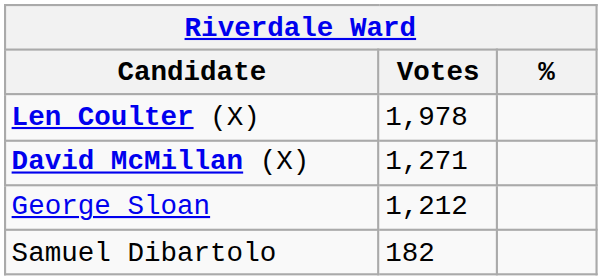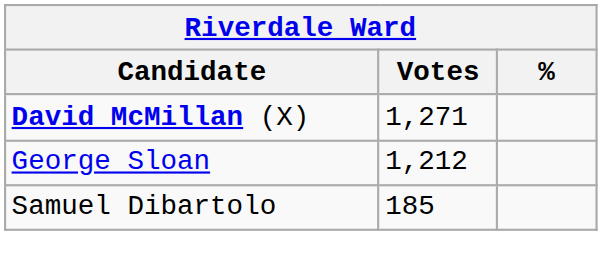 <table class="wikitable">
 <tr>
 <th colspan="3"><a href='#'>Riverdale Ward</a></th>
 </tr>
 <tr>
 <th style="width: 170px">Candidate</th>
 <th style="width: 50px">Votes</th>
 <th style="width: 40px">%</th>
-</tr>
-<tr>
-<td><strong><a href='#'>Len Coulter</a></strong> (X)</td>
-<td>1,978</td>
-<td></td>
 </tr>
 <tr>
 <td><strong><a href='#'>David McMillan</a></strong> (X)</td>
 <td>1,271</td>
 <td></td>
 </tr>
 <tr>
 <td><a href='#'>George Sloan</a></td>
 <td>1,212</td>
 <td></td>
 </tr>
 <tr>
 <td>Samuel Dibartolo</td>
-<td>182</td>
+<td>185</td>
 </tr>
 </table>
